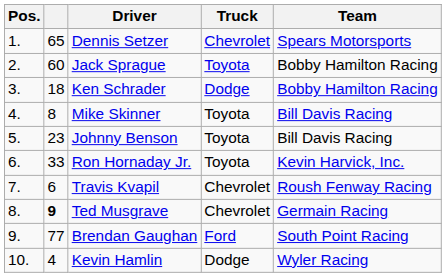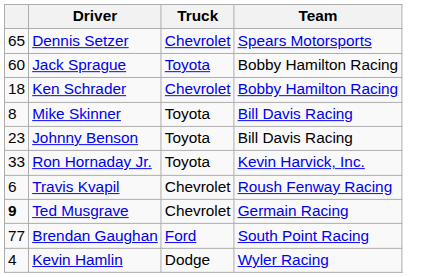 <table class="wikitable">
 <tr>
-<th>Pos.</th>
 <th></th>
 <th>Driver</th>
 <th>Truck</th>
 <th>Team</th>
 </tr>
 <tr>
-<td>1.</td>
 <td>65</td>
 <td><a href='#'>Dennis Setzer</a></td>
 <td><a href='#'>Chevrolet</a></td>
 <td><a href='#'>Spears Motorsports</a></td>
 </tr>
 <tr>
-<td>2.</td>
 <td>60</td>
 <td><a href='#'>Jack Sprague</a></td>
 <td><a href='#'>Toyota</a></td>
 <td>Bobby Hamilton Racing</td>
 </tr>
 <tr>
-<td>3.</td>
 <td>18</td>
 <td><a href='#'>Ken Schrader</a></td>
-<td><a href='#'>Dodge</a></td>
+<td><a href='#'>Chevrolet</a></td>
 <td><a href='#'>Bobby Hamilton Racing</a></td>
 </tr>
 <tr>
-<td>4.</td>
 <td>8</td>
 <td><a href='#'>Mike Skinner</a></td>
 <td>Toyota</td>
 <td><a href='#'>Bill Davis Racing</a></td>
 </tr>
 <tr>
-<td>5.</td>
 <td>23</td>
 <td><a href='#'>Johnny Benson</a></td>
 <td>Toyota</td>
 <td>Bill Davis Racing</td>
 </tr>
 <tr>
-<td>6.</td>
 <td>33</td>
 <td><a href='#'>Ron Hornaday Jr.</a></td>
 <td>Toyota</td>
 <td><a href='#'>Kevin Harvick, Inc.</a></td>
 </tr>
 <tr>
-<td>7.</td>
 <td>6</td>
 <td><a href='#'>Travis Kvapil</a></td>
 <td>Chevrolet</td>
 <td><a href='#'>Roush Fenway Racing</a></td>
 </tr>
 <tr>
-<td>8.</td>
 <td><strong>9</strong></td>
 <td><a href='#'>Ted Musgrave</a></td>
 <td>Chevrolet</td>
 <td><a href='#'>Germain Racing</a></td>
 </tr>
 <tr>
-<td>9.</td>
 <td>77</td>
 <td><a href='#'>Brendan Gaughan</a></td>
 <td><a href='#'>Ford</a></td>
 <td><a href='#'>South Point Racing</a></td>
 </tr>
 <tr>
-<td>10.</td>
 <td>4</td>
 <td><a href='#'>Kevin Hamlin</a></td>
 <td>Dodge</td>
 <td><a href='#'>Wyler Racing</a></td>
 </tr>
 </table>
